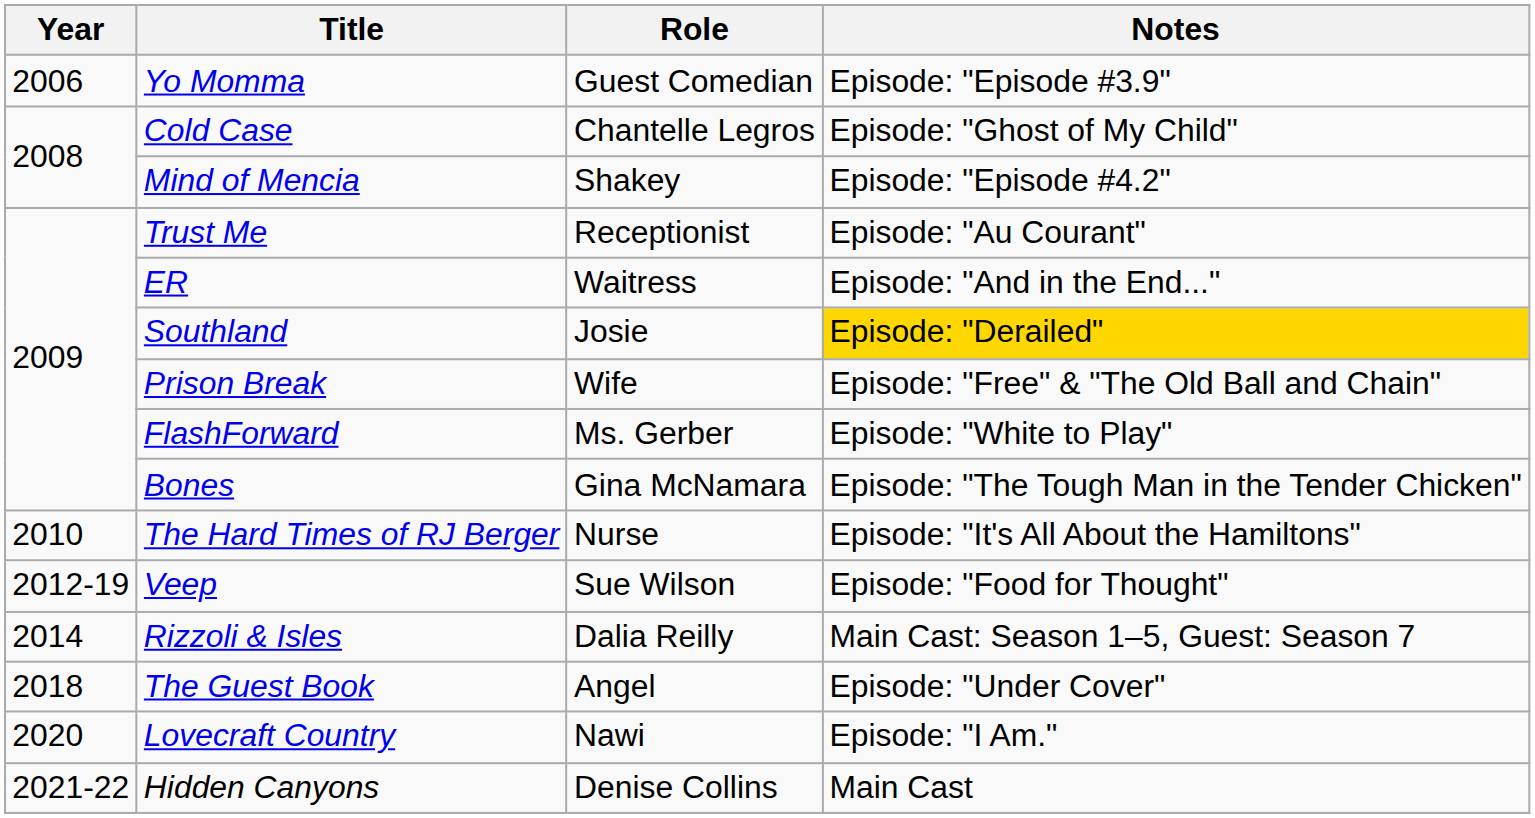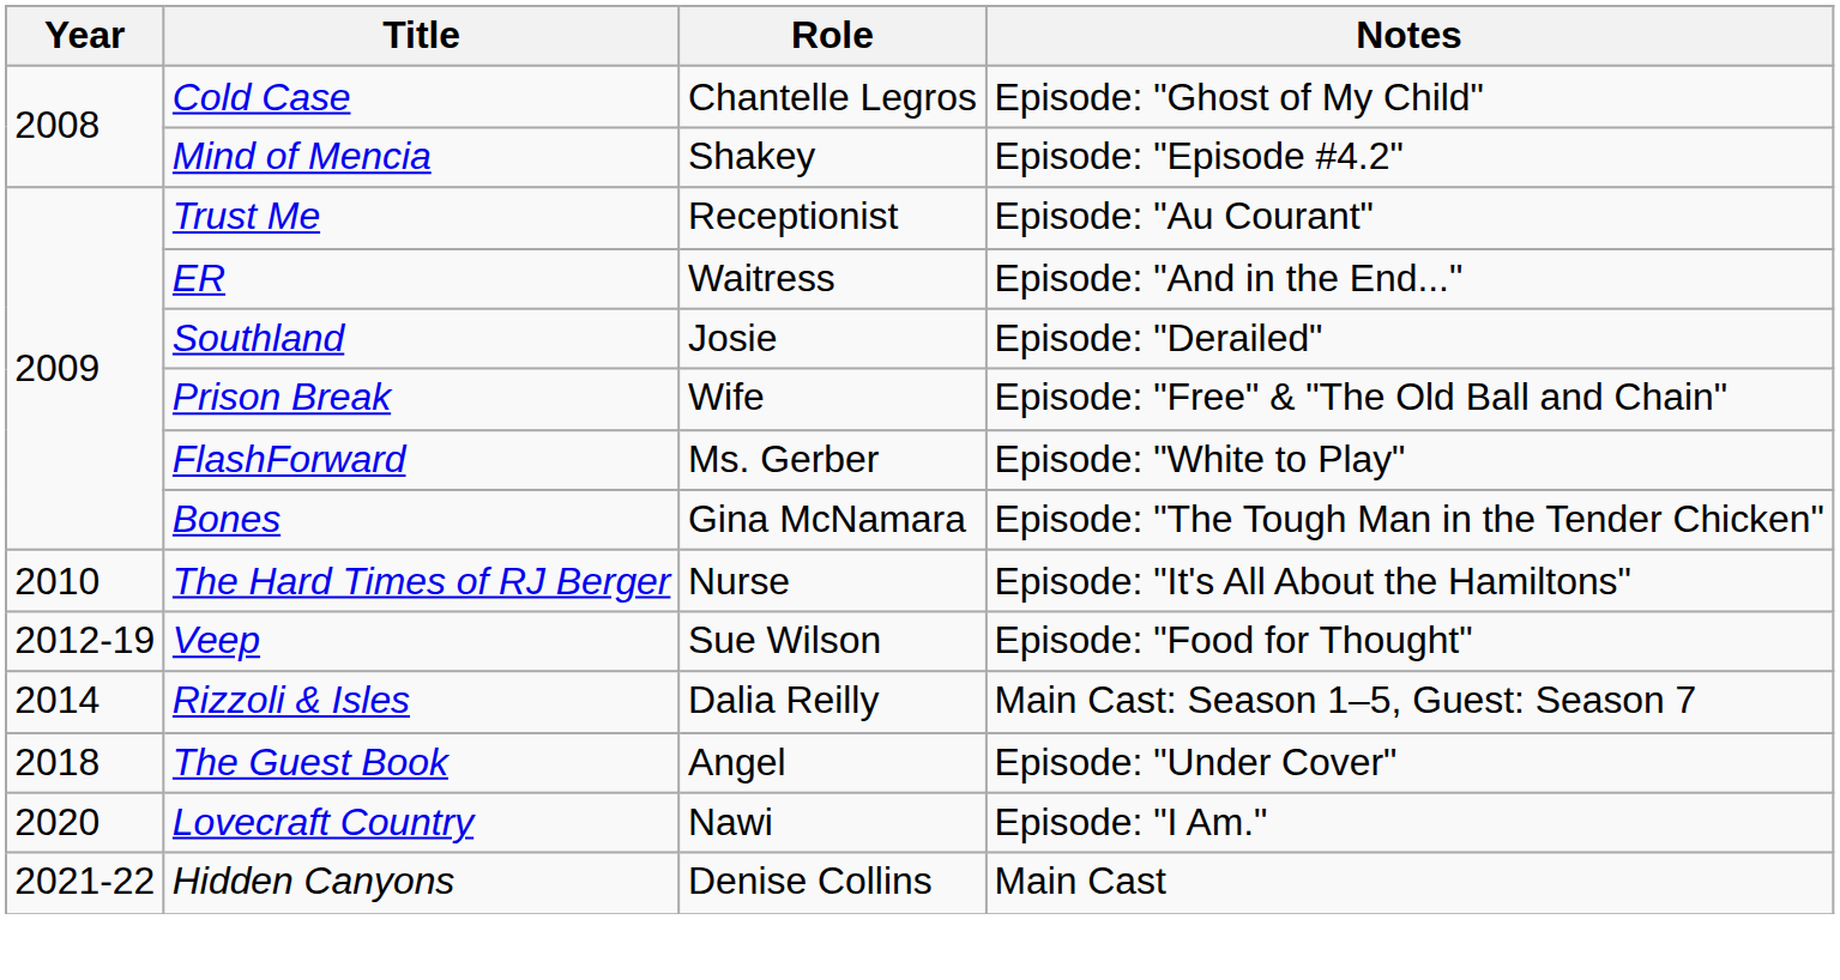 <table class="wikitable plainrowheaders sortable" style="margin-right: 0;">
 <tr>
 <th>Year</th>
 <th>Title</th>
 <th>Role</th>
 <th>Notes</th>
-</tr>
-<tr>
-<td>2006</td>
-<td><em><a href='#'>Yo Momma</a></em></td>
-<td>Guest Comedian</td>
-<td>Episode: "Episode #3.9"</td>
 </tr>
 <tr>
 <td rowspan=2>2008</td>
 <td><em><a href='#'>Cold Case</a></em></td>
 <td>Chantelle Legros</td>
 <td>Episode: "Ghost of My Child"</td>
 </tr>
 <tr>
 <td><em><a href='#'>Mind of Mencia</a></em></td>
 <td>Shakey</td>
 <td>Episode: "Episode #4.2"</td>
 </tr>
 <tr>
 <td rowspan=6>2009</td>
 <td><em><a href='#'>Trust Me</a></em></td>
 <td>Receptionist</td>
 <td>Episode: "Au Courant"</td>
 </tr>
 <tr>
 <td><em><a href='#'>ER</a></em></td>
 <td>Waitress</td>
 <td>Episode: "And in the End..."</td>
 </tr>
 <tr>
 <td><em><a href='#'>Southland</a></em></td>
 <td>Josie</td>
-<td style="background: gold;">Episode: "Derailed"</td>
+<td>Episode: "Derailed"</td>
 </tr>
 <tr>
 <td><em><a href='#'>Prison Break</a></em></td>
 <td>Wife</td>
 <td>Episode: "Free" & "The Old Ball and Chain"</td>
 </tr>
 <tr>
 <td><em><a href='#'>FlashForward</a></em></td>
 <td>Ms. Gerber</td>
 <td>Episode: "White to Play"</td>
 </tr>
 <tr>
 <td><em><a href='#'>Bones</a></em></td>
 <td>Gina McNamara</td>
 <td>Episode: "The Tough Man in the Tender Chicken"</td>
 </tr>
 <tr>
 <td>2010</td>
 <td><em><a href='#'>The Hard Times of RJ Berger</a></em></td>
 <td>Nurse</td>
 <td>Episode: "It's All About the Hamiltons"</td>
 </tr>
 <tr>
 <td>2012-19</td>
 <td><em><a href='#'>Veep</a></em></td>
 <td>Sue Wilson</td>
 <td>Episode: "Food for Thought"</td>
 </tr>
 <tr>
 <td>2014</td>
 <td><em><a href='#'>Rizzoli & Isles</a></em></td>
 <td>Dalia Reilly</td>
 <td>Main Cast: Season 1–5, Guest: Season 7</td>
 </tr>
 <tr>
 <td>2018</td>
 <td><em><a href='#'>The Guest Book</a></em></td>
 <td>Angel</td>
 <td>Episode: "Under Cover"</td>
 </tr>
 <tr>
 <td>2020</td>
 <td><em><a href='#'>Lovecraft Country</a></em></td>
 <td>Nawi</td>
 <td>Episode: "I Am."</td>
 </tr>
 <tr>
 <td>2021-22</td>
 <td><em>Hidden Canyons</em></td>
 <td>Denise Collins</td>
 <td>Main Cast</td>
 </tr>
 </table>
